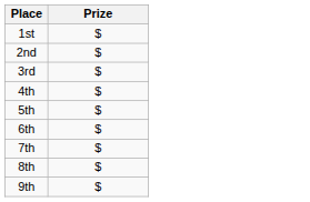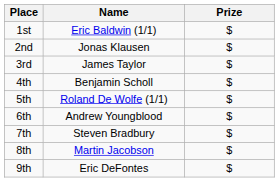 <table class="wikitable">
 <tr>
 <th width="50">Place</th>
+<th width="200">Name</th>
 <th width="125">Prize</th>
 </tr>
 <tr>
 <td align = "center">1st</td>
+<td align = "center"><a href='#'>Eric Baldwin</a> (1/1)</td>
 <td align = "center">$</td>
 </tr>
 <tr>
 <td align = "center">2nd</td>
+<td align = "center">Jonas Klausen</td>
 <td align = "center">$</td>
 </tr>
 <tr>
 <td align = "center">3rd</td>
+<td align = "center">James Taylor</td>
 <td align = "center">$</td>
 </tr>
 <tr>
 <td align = "center">4th</td>
+<td align = "center">Benjamin Scholl</td>
 <td align = "center">$</td>
 </tr>
 <tr>
 <td align = "center">5th</td>
+<td align = "center"><a href='#'>Roland De Wolfe</a> (1/1)</td>
 <td align = "center">$</td>
 </tr>
 <tr>
 <td align = "center">6th</td>
+<td align = "center">Andrew Youngblood</td>
 <td align = "center">$</td>
 </tr>
 <tr>
 <td align = "center">7th</td>
+<td align = "center">Steven Bradbury</td>
 <td align = "center">$</td>
 </tr>
 <tr>
 <td align = "center">8th</td>
+<td align = "center"><a href='#'>Martin Jacobson</a></td>
 <td align = "center">$</td>
 </tr>
 <tr>
 <td align = "center">9th</td>
+<td align = "center">Eric DeFontes</td>
 <td align = "center">$</td>
 </tr>
 </table>
